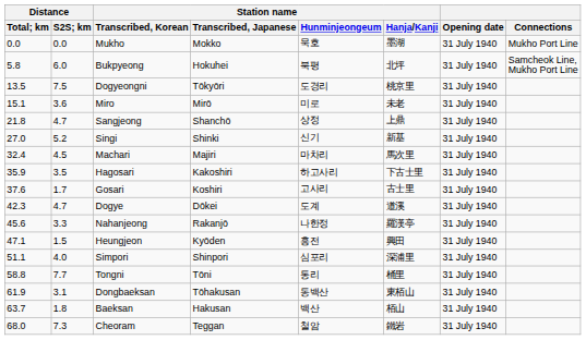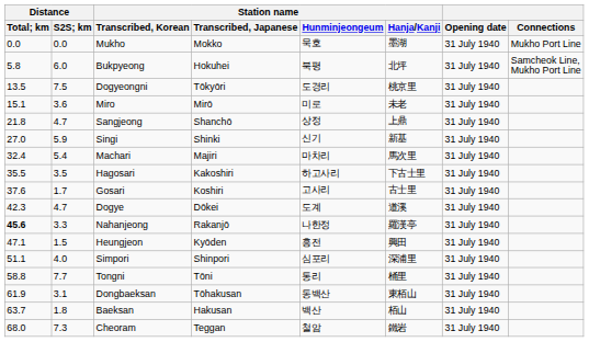 <table class="wikitable" style="font-size:90%;">
 <tr>
 <th colspan="2">Distance</th>
 <th colspan="4">Station name</th>
 <th colspan="3"></th>
 </tr>
 <tr>
 <th>Total; km</th>
 <th>S2S; km</th>
 <th>Transcribed, Korean</th>
 <th>Transcribed, Japanese</th>
 <th><a href='#'>Hunminjeongeum</a></th>
 <th><a href='#'>Hanja</a>/<a href='#'>Kanji</a></th>
 <th>Opening date</th>
 <th>Connections</th>
 </tr>
 <tr>
 <td>0.0</td>
 <td>0.0</td>
 <td>Mukho</td>
 <td>Mokko</td>
 <td>묵호</td>
 <td>墨湖</td>
 <td>31 July 1940</td>
 <td>Mukho Port Line</td>
 </tr>
 <tr>
 <td>5.8</td>
 <td>6.0</td>
 <td>Bukpyeong</td>
 <td>Hokuhei</td>
 <td>북평</td>
 <td>北坪</td>
 <td>31 July 1940</td>
 <td>Samcheok Line,<br>Mukho Port Line</td>
 </tr>
 <tr>
 <td>13.5</td>
 <td>7.5</td>
 <td>Dogyeongni</td>
 <td>Tōkyōri</td>
 <td>도경리</td>
 <td>桃京里</td>
 <td>31 July 1940</td>
 <td></td>
 </tr>
 <tr>
 <td>15.1</td>
 <td>3.6</td>
 <td>Miro</td>
 <td>Mirō</td>
 <td>미로</td>
 <td>未老</td>
 <td>31 July 1940</td>
 <td></td>
 </tr>
 <tr>
 <td>21.8</td>
 <td>4.7</td>
 <td>Sangjeong</td>
 <td>Shanchō</td>
 <td>상정</td>
 <td>上鼎</td>
 <td>31 July 1940</td>
 <td></td>
 </tr>
 <tr>
 <td>27.0</td>
-<td>5.2</td>
+<td>5.9</td>
 <td>Singi</td>
 <td>Shinki</td>
 <td>신기</td>
 <td>新基</td>
 <td>31 July 1940</td>
 <td></td>
 </tr>
 <tr>
 <td>32.4</td>
-<td>4.5</td>
+<td>5.4</td>
 <td>Machari</td>
 <td>Majiri</td>
 <td>마차리</td>
 <td>馬次里</td>
 <td>31 July 1940</td>
 <td></td>
 </tr>
 <tr>
-<td>35.9</td>
+<td>35.5</td>
 <td>3.5</td>
 <td>Hagosari</td>
 <td>Kakoshiri</td>
 <td>하고사리</td>
 <td>下古士里</td>
 <td>31 July 1940</td>
 <td></td>
 </tr>
 <tr>
 <td>37.6</td>
 <td>1.7</td>
 <td>Gosari</td>
 <td>Koshiri</td>
 <td>고사리</td>
 <td>古士里</td>
 <td>31 July 1940</td>
 <td></td>
 </tr>
 <tr>
 <td>42.3</td>
 <td>4.7</td>
 <td>Dogye</td>
 <td>Dōkei</td>
 <td>도계</td>
 <td>道溪</td>
 <td>31 July 1940</td>
 <td></td>
 </tr>
 <tr>
-<td>45.6</td>
+<td><strong>45.6</strong></td>
 <td>3.3</td>
 <td>Nahanjeong</td>
 <td>Rakanjō</td>
 <td>나한정</td>
 <td>羅漢亭</td>
 <td>31 July 1940</td>
 <td></td>
 </tr>
 <tr>
 <td>47.1</td>
 <td>1.5</td>
 <td>Heungjeon</td>
 <td>Kyōden</td>
 <td>흥전</td>
 <td>興田</td>
 <td>31 July 1940</td>
 <td></td>
 </tr>
 <tr>
 <td>51.1</td>
 <td>4.0</td>
 <td>Simpori</td>
 <td>Shinpori</td>
 <td>심포리</td>
 <td>深浦里</td>
 <td>31 July 1940</td>
 <td></td>
 </tr>
 <tr>
 <td>58.8</td>
 <td>7.7</td>
 <td>Tongni</td>
 <td>Tōni</td>
 <td>통리</td>
 <td>桶里</td>
 <td>31 July 1940</td>
 <td></td>
 </tr>
 <tr>
 <td>61.9</td>
 <td>3.1</td>
 <td>Dongbaeksan</td>
 <td>Tōhakusan</td>
 <td>동백산</td>
 <td>東栢山</td>
 <td>31 July 1940</td>
 <td></td>
 </tr>
 <tr>
 <td>63.7</td>
 <td>1.8</td>
 <td>Baeksan</td>
 <td>Hakusan</td>
 <td>백산</td>
 <td>栢山</td>
 <td>31 July 1940</td>
 <td></td>
 </tr>
 <tr>
 <td>68.0</td>
 <td>7.3</td>
 <td>Cheoram</td>
 <td>Teggan</td>
 <td>철암</td>
 <td>鐵岩</td>
 <td>31 July 1940</td>
 <td></td>
 </tr>
 </table>
